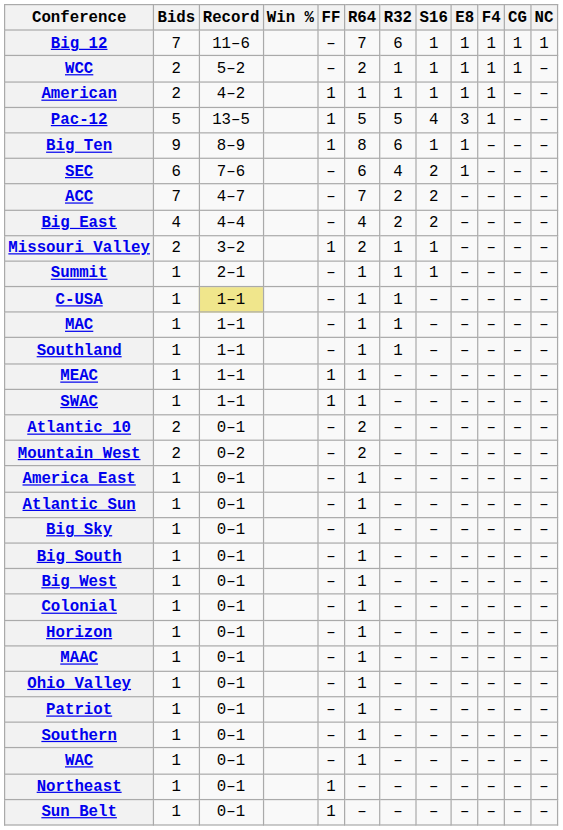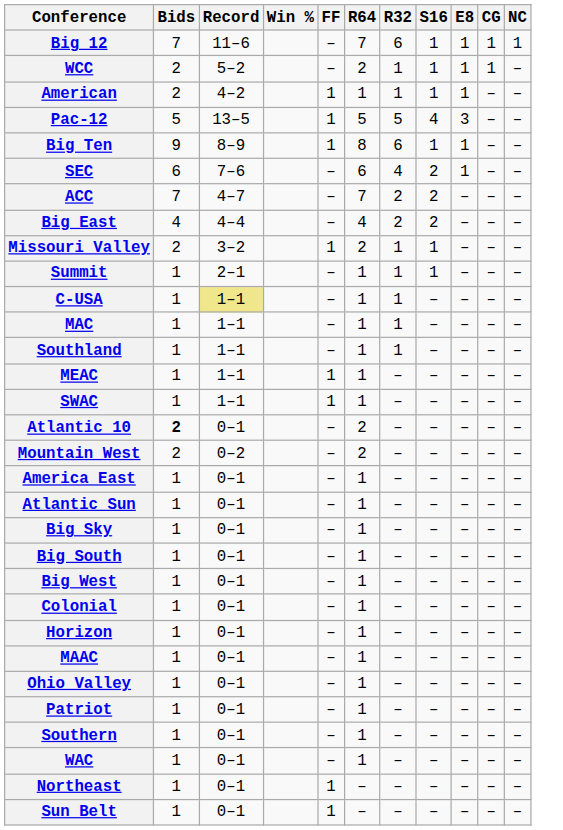 <table class="wikitable sortable plainrowheaders" style="text-align:center;">
 <tr>
 <th scope="col">Conference</th>
 <th scope="col">Bids</th>
 <th scope="col">Record</th>
 <th scope="col">Win %</th>
 <th scope="col">FF</th>
 <th scope="col">R64</th>
 <th scope="col">R32</th>
 <th scope="col">S16</th>
 <th scope="col">E8</th>
-<th scope="col">F4</th>
 <th scope="col">CG</th>
 <th scope="col">NC</th>
 </tr>
 <tr>
 <th scope="row"><a href='#'>Big 12</a></th>
 <td>7</td>
 <td>11–6</td>
 <td></td>
 <td>–</td>
 <td>7</td>
 <td>6</td>
-<td>1</td>
 <td>1</td>
 <td>1</td>
 <td>1</td>
 <td>1</td>
 </tr>
 <tr>
 <th scope="row"><a href='#'>WCC</a></th>
 <td>2</td>
 <td>5–2</td>
 <td></td>
 <td>–</td>
 <td>2</td>
 <td>1</td>
 <td>1</td>
 <td>1</td>
 <td>1</td>
-<td>1</td>
 <td>–</td>
 </tr>
 <tr>
 <th scope="row"><a href='#'>American</a></th>
 <td>2</td>
 <td>4–2</td>
 <td></td>
-<td>1</td>
 <td>1</td>
 <td>1</td>
 <td>1</td>
 <td>1</td>
 <td>1</td>
 <td>–</td>
 <td>–</td>
 </tr>
 <tr>
 <th scope="row"><a href='#'>Pac-12</a></th>
 <td>5</td>
 <td>13–5</td>
 <td></td>
 <td>1</td>
 <td>5</td>
 <td>5</td>
 <td>4</td>
 <td>3</td>
-<td>1</td>
 <td>–</td>
 <td>–</td>
 </tr>
 <tr>
 <th scope="row"><a href='#'>Big Ten</a></th>
 <td>9</td>
 <td>8–9</td>
 <td></td>
 <td>1</td>
 <td>8</td>
 <td>6</td>
 <td>1</td>
 <td>1</td>
 <td>–</td>
 <td>–</td>
-<td>–</td>
 </tr>
 <tr>
 <th scope="row"><a href='#'>SEC</a></th>
 <td>6</td>
 <td>7–6</td>
 <td></td>
 <td>–</td>
 <td>6</td>
 <td>4</td>
 <td>2</td>
 <td>1</td>
 <td>–</td>
 <td>–</td>
-<td>–</td>
 </tr>
 <tr>
 <th scope="row"><a href='#'>ACC</a></th>
 <td>7</td>
 <td>4–7</td>
 <td></td>
 <td>–</td>
 <td>7</td>
 <td>2</td>
 <td>2</td>
-<td>–</td>
 <td>–</td>
 <td>–</td>
 <td>–</td>
 </tr>
 <tr>
 <th scope="row"><a href='#'>Big East</a></th>
 <td>4</td>
 <td>4–4</td>
 <td></td>
 <td>–</td>
 <td>4</td>
 <td>2</td>
 <td>2</td>
 <td>–</td>
 <td>–</td>
 <td>–</td>
-<td>–</td>
 </tr>
 <tr>
 <th scope="row"><a href='#'>Missouri Valley</a></th>
 <td>2</td>
 <td>3–2</td>
 <td></td>
 <td>1</td>
 <td>2</td>
 <td>1</td>
 <td>1</td>
-<td>–</td>
 <td>–</td>
 <td>–</td>
 <td>–</td>
 </tr>
 <tr>
 <th scope="row"><a href='#'>Summit</a></th>
 <td>1</td>
 <td>2–1</td>
 <td></td>
 <td>–</td>
 <td>1</td>
 <td>1</td>
 <td>1</td>
 <td>–</td>
 <td>–</td>
 <td>–</td>
-<td>–</td>
 </tr>
 <tr>
 <th scope="row"><a href='#'>C-USA</a></th>
 <td>1</td>
 <td style="background: khaki;">1–1</td>
 <td></td>
 <td>–</td>
 <td>1</td>
 <td>1</td>
-<td>–</td>
 <td>–</td>
 <td>–</td>
 <td>–</td>
 <td>–</td>
 </tr>
 <tr>
 <th scope="row"><a href='#'>MAC</a></th>
 <td>1</td>
 <td>1–1</td>
 <td></td>
 <td>–</td>
 <td>1</td>
 <td>1</td>
 <td>–</td>
 <td>–</td>
 <td>–</td>
 <td>–</td>
-<td>–</td>
 </tr>
 <tr>
 <th scope="row"><a href='#'>Southland</a></th>
 <td>1</td>
 <td>1–1</td>
 <td></td>
 <td>–</td>
 <td>1</td>
 <td>1</td>
 <td>–</td>
 <td>–</td>
 <td>–</td>
 <td>–</td>
-<td>–</td>
 </tr>
 <tr>
 <th scope="row"><a href='#'>MEAC</a></th>
 <td>1</td>
 <td>1–1</td>
 <td></td>
 <td>1</td>
 <td>1</td>
-<td>–</td>
 <td>–</td>
 <td>–</td>
 <td>–</td>
 <td>–</td>
 <td>–</td>
 </tr>
 <tr>
 <th scope="row"><a href='#'>SWAC</a></th>
 <td>1</td>
 <td>1–1</td>
 <td></td>
 <td>1</td>
 <td>1</td>
 <td>–</td>
 <td>–</td>
 <td>–</td>
 <td>–</td>
 <td>–</td>
-<td>–</td>
 </tr>
 <tr>
 <th scope="row"><a href='#'>Atlantic 10</a></th>
-<td>2</td>
+<td><strong>2</strong></td>
 <td>0–1</td>
 <td></td>
 <td>–</td>
 <td>2</td>
-<td>–</td>
 <td>–</td>
 <td>–</td>
 <td>–</td>
 <td>–</td>
 <td>–</td>
 </tr>
 <tr>
 <th scope="row"><a href='#'>Mountain West</a></th>
 <td>2</td>
 <td>0–2</td>
 <td></td>
 <td>–</td>
 <td>2</td>
 <td>–</td>
 <td>–</td>
 <td>–</td>
 <td>–</td>
 <td>–</td>
-<td>–</td>
 </tr>
 <tr>
 <th scope="row"><a href='#'>America East</a></th>
 <td>1</td>
 <td>0–1</td>
 <td></td>
 <td>–</td>
 <td>1</td>
-<td>–</td>
 <td>–</td>
 <td>–</td>
 <td>–</td>
 <td>–</td>
 <td>–</td>
 </tr>
 <tr>
 <th scope="row"><a href='#'>Atlantic Sun</a></th>
 <td>1</td>
 <td>0–1</td>
 <td></td>
 <td>–</td>
 <td>1</td>
 <td>–</td>
 <td>–</td>
 <td>–</td>
 <td>–</td>
 <td>–</td>
-<td>–</td>
 </tr>
 <tr>
 <th scope="row"><a href='#'>Big Sky</a></th>
 <td>1</td>
 <td>0–1</td>
 <td></td>
 <td>–</td>
 <td>1</td>
-<td>–</td>
 <td>–</td>
 <td>–</td>
 <td>–</td>
 <td>–</td>
 <td>–</td>
 </tr>
 <tr>
 <th scope="row"><a href='#'>Big South</a></th>
 <td>1</td>
 <td>0–1</td>
 <td></td>
 <td>–</td>
 <td>1</td>
 <td>–</td>
 <td>–</td>
 <td>–</td>
 <td>–</td>
 <td>–</td>
-<td>–</td>
 </tr>
 <tr>
 <th scope="row"><a href='#'>Big West</a></th>
 <td>1</td>
 <td>0–1</td>
 <td></td>
 <td>–</td>
 <td>1</td>
-<td>–</td>
 <td>–</td>
 <td>–</td>
 <td>–</td>
 <td>–</td>
 <td>–</td>
 </tr>
 <tr>
 <th scope="row"><a href='#'>Colonial</a></th>
 <td>1</td>
 <td>0–1</td>
 <td></td>
 <td>–</td>
 <td>1</td>
 <td>–</td>
 <td>–</td>
 <td>–</td>
 <td>–</td>
 <td>–</td>
-<td>–</td>
 </tr>
 <tr>
 <th scope="row"><a href='#'>Horizon</a></th>
 <td>1</td>
 <td>0–1</td>
 <td></td>
 <td>–</td>
 <td>1</td>
-<td>–</td>
 <td>–</td>
 <td>–</td>
 <td>–</td>
 <td>–</td>
 <td>–</td>
 </tr>
 <tr>
 <th scope="row"><a href='#'>MAAC</a></th>
 <td>1</td>
 <td>0–1</td>
 <td></td>
 <td>–</td>
 <td>1</td>
 <td>–</td>
 <td>–</td>
 <td>–</td>
 <td>–</td>
 <td>–</td>
-<td>–</td>
 </tr>
 <tr>
 <th scope="row"><a href='#'>Ohio Valley</a></th>
 <td>1</td>
 <td>0–1</td>
 <td></td>
 <td>–</td>
 <td>1</td>
-<td>–</td>
 <td>–</td>
 <td>–</td>
 <td>–</td>
 <td>–</td>
 <td>–</td>
 </tr>
 <tr>
 <th scope="row"><a href='#'>Patriot</a></th>
 <td>1</td>
 <td>0–1</td>
 <td></td>
 <td>–</td>
 <td>1</td>
 <td>–</td>
 <td>–</td>
 <td>–</td>
 <td>–</td>
 <td>–</td>
-<td>–</td>
 </tr>
 <tr>
 <th scope="row"><a href='#'>Southern</a></th>
 <td>1</td>
 <td>0–1</td>
 <td></td>
 <td>–</td>
 <td>1</td>
-<td>–</td>
 <td>–</td>
 <td>–</td>
 <td>–</td>
 <td>–</td>
 <td>–</td>
 </tr>
 <tr>
 <th scope="row"><a href='#'>WAC</a></th>
 <td>1</td>
 <td>0–1</td>
 <td></td>
 <td>–</td>
 <td>1</td>
 <td>–</td>
 <td>–</td>
 <td>–</td>
 <td>–</td>
 <td>–</td>
-<td>–</td>
 </tr>
 <tr>
 <th scope="row"><a href='#'>Northeast</a></th>
 <td>1</td>
 <td>0–1</td>
 <td></td>
 <td>1</td>
-<td>–</td>
 <td>–</td>
 <td>–</td>
 <td>–</td>
 <td>–</td>
 <td>–</td>
 <td>–</td>
 </tr>
 <tr>
 <th scope="row"><a href='#'>Sun Belt</a></th>
 <td>1</td>
 <td>0–1</td>
 <td></td>
 <td>1</td>
 <td>–</td>
 <td>–</td>
 <td>–</td>
 <td>–</td>
 <td>–</td>
 <td>–</td>
-<td>–</td>
 </tr>
 </table>
